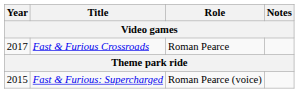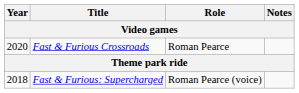 <table class="wikitable plainrowheaders sortable" style="margin-right: 0;">
 <tr>
 <th>Year</th>
 <th>Title</th>
 <th>Role</th>
 <th>Notes</th>
 </tr>
 <tr>
 <th colspan="4">Video games</th>
 </tr>
 <tr>
-<td>2017</td>
+<td>2020</td>
 <td><em><a href='#'>Fast & Furious Crossroads</a></em></td>
 <td>Roman Pearce</td>
 <td></td>
 </tr>
 <tr>
 <th colspan="4">Theme park ride</th>
 </tr>
 <tr>
-<td>2015</td>
+<td>2018</td>
 <td><em><a href='#'>Fast & Furious: Supercharged</a></em></td>
 <td>Roman Pearce (voice)</td>
 <td></td>
 </tr>
 </table>
